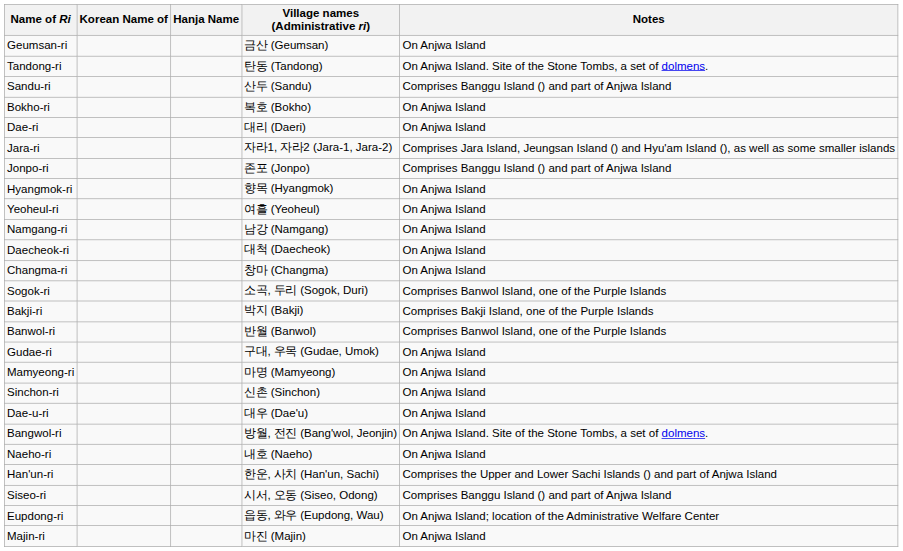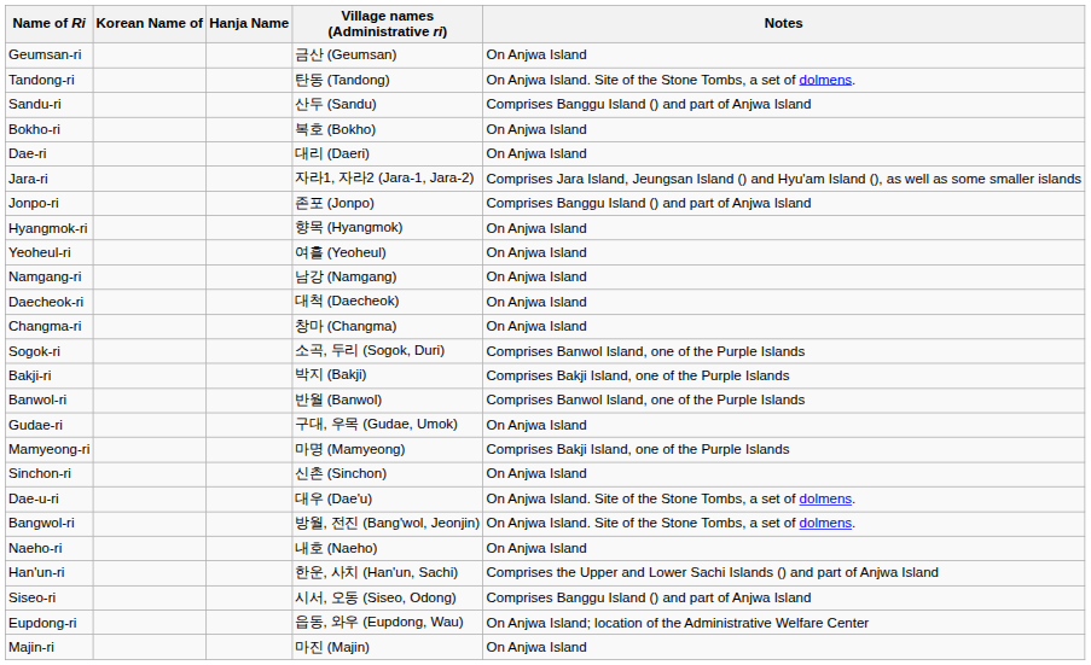 <table class="wikitable sortable">
 <tr>
 <th>Name of <em>Ri</em></th>
 <th>Korean Name of </th>
 <th>Hanja Name</th>
 <th>Village names <br> (Administrative <em>ri</em>)</th>
 <th>Notes</th>
 </tr>
 <tr>
 <td>Geumsan-ri</td>
 <td></td>
 <td></td>
 <td>금산 (Geumsan)</td>
 <td>On Anjwa Island</td>
 </tr>
 <tr>
 <td>Tandong-ri</td>
 <td></td>
 <td></td>
 <td>탄동 (Tandong)</td>
 <td>On Anjwa Island. Site of the Stone Tombs, a set of <a href='#'>dolmens</a>.</td>
 </tr>
 <tr>
 <td>Sandu-ri</td>
 <td></td>
 <td></td>
 <td>산두 (Sandu)</td>
 <td>Comprises Banggu Island () and part of Anjwa Island</td>
 </tr>
 <tr>
 <td>Bokho-ri</td>
 <td></td>
 <td></td>
 <td>복호 (Bokho)</td>
 <td>On Anjwa Island</td>
 </tr>
 <tr>
 <td>Dae-ri</td>
 <td></td>
 <td></td>
 <td>대리 (Daeri)</td>
 <td>On Anjwa Island</td>
 </tr>
 <tr>
 <td>Jara-ri</td>
 <td></td>
 <td></td>
 <td>자라1, 자라2 (Jara-1, Jara-2)</td>
 <td>Comprises Jara Island, Jeungsan Island () and Hyu'am Island (), as well as some smaller islands</td>
 </tr>
 <tr>
 <td>Jonpo-ri</td>
 <td></td>
 <td></td>
 <td>존포 (Jonpo)</td>
 <td>Comprises Banggu Island () and part of Anjwa Island</td>
 </tr>
 <tr>
 <td>Hyangmok-ri</td>
 <td></td>
 <td></td>
 <td>향목 (Hyangmok)</td>
 <td>On Anjwa Island</td>
 </tr>
 <tr>
 <td>Yeoheul-ri</td>
 <td></td>
 <td></td>
 <td>여흘 (Yeoheul)</td>
 <td>On Anjwa Island</td>
 </tr>
 <tr>
 <td>Namgang-ri</td>
 <td></td>
 <td></td>
 <td>남강 (Namgang)</td>
 <td>On Anjwa Island</td>
 </tr>
 <tr>
 <td>Daecheok-ri</td>
 <td></td>
 <td></td>
 <td>대척 (Daecheok)</td>
 <td>On Anjwa Island</td>
 </tr>
 <tr>
 <td>Changma-ri</td>
 <td></td>
 <td></td>
 <td>창마 (Changma)</td>
 <td>On Anjwa Island</td>
 </tr>
 <tr>
 <td>Sogok-ri</td>
 <td></td>
 <td></td>
 <td>소곡, 두리 (Sogok, Duri)</td>
 <td>Comprises Banwol Island, one of the Purple Islands</td>
 </tr>
 <tr>
 <td>Bakji-ri</td>
 <td></td>
 <td></td>
 <td>박지 (Bakji)</td>
 <td>Comprises Bakji Island, one of the Purple Islands</td>
 </tr>
 <tr>
 <td>Banwol-ri</td>
 <td></td>
 <td></td>
 <td>반월 (Banwol)</td>
 <td>Comprises Banwol Island, one of the Purple Islands</td>
 </tr>
 <tr>
 <td>Gudae-ri</td>
 <td></td>
 <td></td>
 <td>구대, 우목 (Gudae, Umok)</td>
 <td>On Anjwa Island</td>
 </tr>
 <tr>
 <td>Mamyeong-ri</td>
 <td></td>
 <td></td>
 <td>마명 (Mamyeong)</td>
-<td>On Anjwa Island</td>
+<td>Comprises Bakji Island, one of the Purple Islands</td>
 </tr>
 <tr>
 <td>Sinchon-ri</td>
 <td></td>
 <td></td>
 <td>신촌 (Sinchon)</td>
 <td>On Anjwa Island</td>
 </tr>
 <tr>
 <td>Dae-u-ri</td>
 <td></td>
 <td></td>
 <td>대우 (Dae'u)</td>
-<td>On Anjwa Island</td>
+<td>On Anjwa Island. Site of the Stone Tombs, a set of <a href='#'>dolmens</a>.</td>
 </tr>
 <tr>
 <td>Bangwol-ri</td>
 <td></td>
 <td></td>
 <td>방월, 전진 (Bang'wol, Jeonjin)</td>
 <td>On Anjwa Island. Site of the Stone Tombs, a set of <a href='#'>dolmens</a>.</td>
 </tr>
 <tr>
 <td>Naeho-ri</td>
 <td></td>
 <td></td>
 <td>내호 (Naeho)</td>
 <td>On Anjwa Island</td>
 </tr>
 <tr>
 <td>Han'un-ri</td>
 <td></td>
 <td></td>
 <td>한운, 사치 (Han'un, Sachi)</td>
 <td>Comprises the Upper and Lower Sachi Islands () and part of Anjwa Island</td>
 </tr>
 <tr>
 <td>Siseo-ri</td>
 <td></td>
 <td></td>
 <td>시서, 오동 (Siseo, Odong)</td>
 <td>Comprises Banggu Island () and part of Anjwa Island</td>
 </tr>
 <tr>
 <td>Eupdong-ri</td>
 <td></td>
 <td></td>
 <td>읍동, 와우 (Eupdong, Wau)</td>
 <td>On Anjwa Island; location of the Administrative Welfare Center</td>
 </tr>
 <tr>
 <td>Majin-ri</td>
 <td></td>
 <td></td>
 <td>마진 (Majin)</td>
 <td>On Anjwa Island</td>
 </tr>
 </table>
